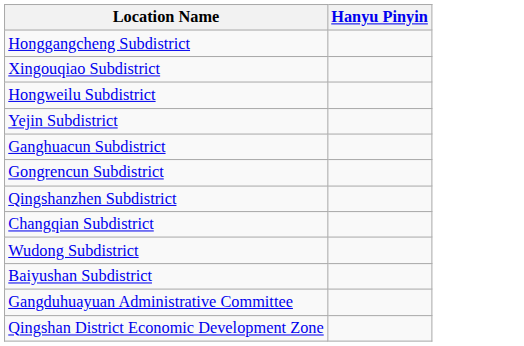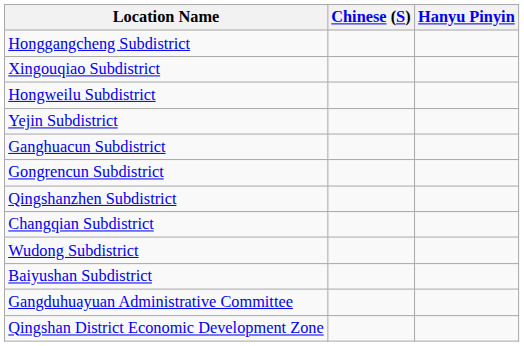 <table class="wikitable">
 <tr>
 <th>Location Name</th>
+<th><a href='#'>Chinese</a> (<a href='#'>S</a>)</th>
 <th><a href='#'>Hanyu Pinyin</a></th>
 </tr>
 <tr>
 <td><a href='#'>Honggangcheng Subdistrict</a></td>
 <td></td>
+<td></td>
 </tr>
 <tr>
 <td><a href='#'>Xingouqiao Subdistrict</a></td>
+<td></td>
 <td></td>
 </tr>
 <tr>
 <td><a href='#'>Hongweilu Subdistrict</a></td>
 <td></td>
+<td></td>
 </tr>
 <tr>
 <td><a href='#'>Yejin Subdistrict</a></td>
+<td></td>
 <td></td>
 </tr>
 <tr>
 <td><a href='#'>Ganghuacun Subdistrict</a></td>
 <td></td>
+<td></td>
 </tr>
 <tr>
 <td><a href='#'>Gongrencun Subdistrict</a></td>
+<td></td>
 <td></td>
 </tr>
 <tr>
 <td><a href='#'>Qingshanzhen Subdistrict</a></td>
 <td></td>
+<td></td>
 </tr>
 <tr>
 <td><a href='#'>Changqian Subdistrict</a></td>
+<td></td>
 <td></td>
 </tr>
 <tr>
 <td><a href='#'>Wudong Subdistrict</a></td>
 <td></td>
+<td></td>
 </tr>
 <tr>
 <td><a href='#'>Baiyushan Subdistrict</a></td>
+<td></td>
 <td></td>
 </tr>
 <tr>
 <td><a href='#'>Gangduhuayuan Administrative Committee</a></td>
 <td></td>
+<td></td>
 </tr>
 <tr>
 <td><a href='#'>Qingshan District Economic Development Zone</a></td>
 <td></td>
+<td></td>
 </tr>
 </table>
